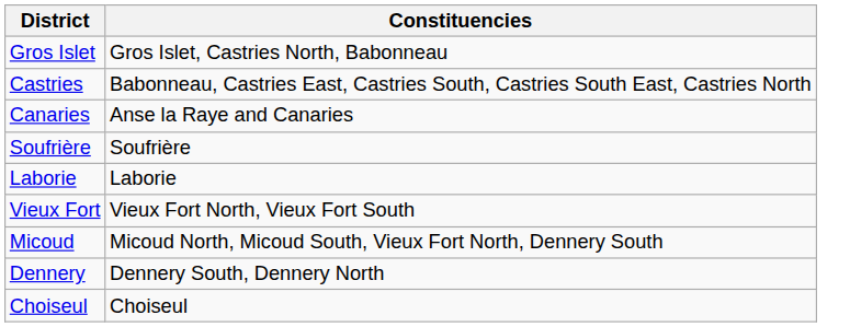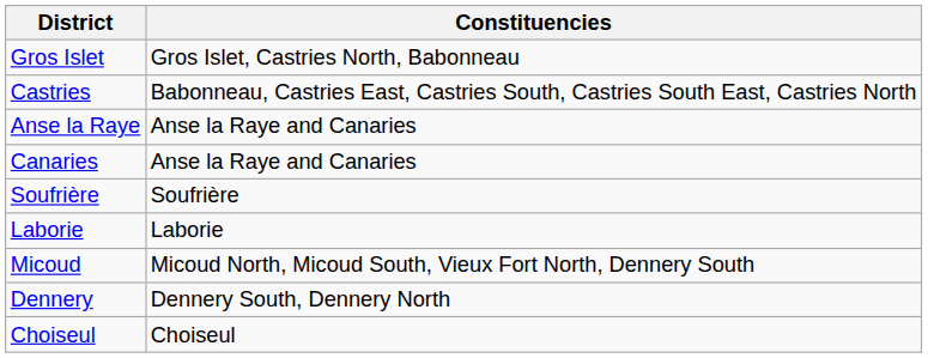 <table class="wikitable sortable">
 <tr>
 <th>District</th>
 <th>Constituencies</th>
 </tr>
 <tr>
 <td><a href='#'>Gros Islet</a></td>
 <td>Gros Islet, Castries North, Babonneau</td>
 </tr>
 <tr>
 <td><a href='#'>Castries</a></td>
 <td>Babonneau, Castries East, Castries South, Castries South East, Castries North</td>
 </tr>
 <tr>
+<td><a href='#'>Anse la Raye</a></td>
+<td>Anse la Raye and Canaries</td>
+</tr>
+<tr>
 <td><a href='#'>Canaries</a></td>
 <td>Anse la Raye and Canaries</td>
 </tr>
 <tr>
 <td><a href='#'>Soufrière</a></td>
 <td>Soufrière</td>
 </tr>
 <tr>
 <td><a href='#'>Laborie</a></td>
 <td>Laborie</td>
-</tr>
-<tr>
-<td><a href='#'>Vieux Fort</a></td>
-<td>Vieux Fort North, Vieux Fort South</td>
 </tr>
 <tr>
 <td><a href='#'>Micoud</a></td>
 <td>Micoud North, Micoud South, Vieux Fort North, Dennery South</td>
 </tr>
 <tr>
 <td><a href='#'>Dennery</a></td>
 <td>Dennery South, Dennery North</td>
 </tr>
 <tr>
 <td><a href='#'>Choiseul</a></td>
 <td>Choiseul</td>
 </tr>
 </table>
